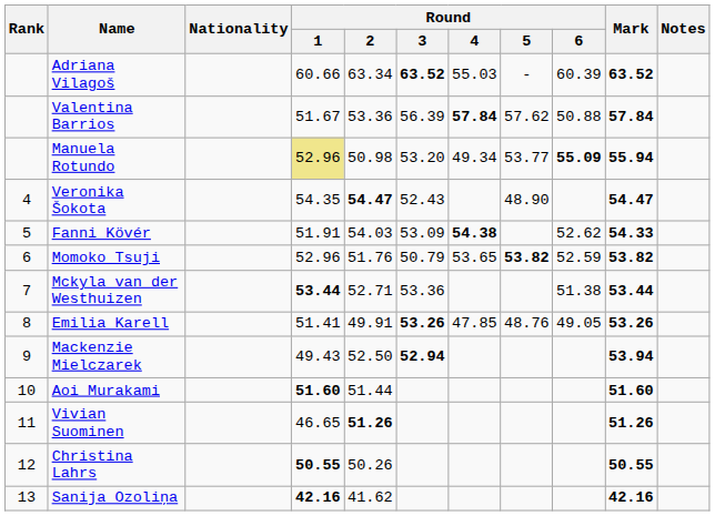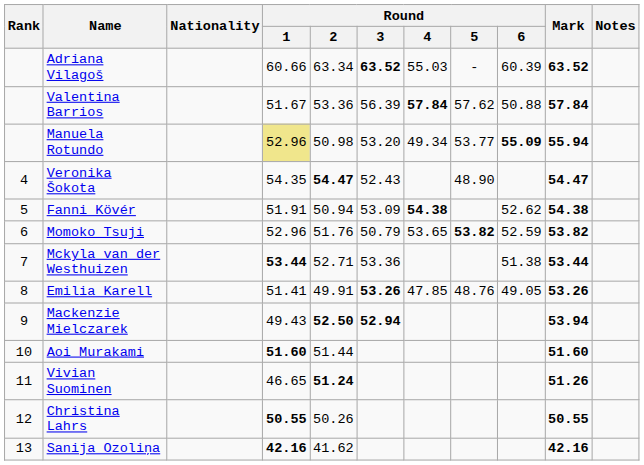 <table class="wikitable sortable" style="text-align:center">
 <tr>
 <th rowspan=2>Rank</th>
 <th rowspan=2>Name</th>
 <th rowspan=2>Nationality</th>
 <th colspan=6>Round</th>
 <th rowspan=2>Mark</th>
 <th rowspan=2>Notes</th>
 </tr>
 <tr>
 <th>1</th>
 <th>2</th>
 <th>3</th>
 <th>4</th>
 <th>5</th>
 <th>6</th>
 </tr>
 <tr>
 <td></td>
 <td align=left><a href='#'>Adriana Vilagoš</a></td>
 <td align=left></td>
 <td>60.66</td>
 <td>63.34</td>
 <td><strong>63.52</strong></td>
 <td>55.03</td>
 <td>-</td>
 <td>60.39</td>
 <td><strong>63.52</strong></td>
 <td></td>
 </tr>
 <tr>
 <td></td>
 <td align=left><a href='#'>Valentina Barrios</a></td>
 <td align=left></td>
 <td>51.67</td>
 <td>53.36</td>
 <td>56.39</td>
 <td><strong>57.84</strong></td>
 <td>57.62</td>
 <td>50.88</td>
 <td><strong>57.84</strong></td>
 <td></td>
 </tr>
 <tr>
 <td></td>
 <td align=left><a href='#'>Manuela Rotundo</a></td>
 <td align=left></td>
 <td style="background: khaki;">52.96</td>
 <td>50.98</td>
 <td>53.20</td>
 <td>49.34</td>
 <td>53.77</td>
 <td><strong>55.09</strong></td>
 <td><strong>55.94</strong></td>
 <td></td>
 </tr>
 <tr>
 <td>4</td>
 <td align=left><a href='#'>Veronika Šokota</a></td>
 <td align=left></td>
 <td>54.35</td>
 <td><strong>54.47</strong></td>
 <td>52.43</td>
 <td></td>
 <td>48.90</td>
 <td></td>
 <td><strong>54.47</strong></td>
 <td></td>
 </tr>
 <tr>
 <td>5</td>
 <td align=left><a href='#'>Fanni Kövér</a></td>
 <td align=left></td>
 <td>51.91</td>
-<td>54.03</td>
+<td>50.94</td>
 <td>53.09</td>
 <td><strong>54.38</strong></td>
 <td></td>
 <td>52.62</td>
-<td><strong>54.33</strong></td>
+<td><strong>54.38</strong></td>
 <td></td>
 </tr>
 <tr>
 <td>6</td>
 <td align=left><a href='#'>Momoko Tsuji</a></td>
 <td align=left></td>
 <td>52.96</td>
 <td>51.76</td>
 <td>50.79</td>
 <td>53.65</td>
 <td><strong>53.82</strong></td>
 <td>52.59</td>
 <td><strong>53.82</strong></td>
 <td></td>
 </tr>
 <tr>
 <td>7</td>
 <td align=left><a href='#'>Mckyla van der Westhuizen</a></td>
 <td align=left></td>
 <td><strong>53.44</strong></td>
 <td>52.71</td>
 <td>53.36</td>
 <td></td>
 <td></td>
 <td>51.38</td>
 <td><strong>53.44</strong></td>
 <td></td>
 </tr>
 <tr>
 <td>8</td>
 <td align=left><a href='#'>Emilia Karell</a></td>
 <td align=left></td>
 <td>51.41</td>
 <td>49.91</td>
 <td><strong>53.26</strong></td>
 <td>47.85</td>
 <td>48.76</td>
 <td>49.05</td>
 <td><strong>53.26</strong></td>
 <td></td>
 </tr>
 <tr>
 <td>9</td>
 <td align=left><a href='#'>Mackenzie Mielczarek</a></td>
 <td align=left></td>
 <td>49.43</td>
-<td>52.50</td>
+<td><strong>52.50</strong></td>
 <td><strong>52.94</strong></td>
 <td></td>
 <td></td>
 <td></td>
 <td><strong>53.94</strong></td>
 <td></td>
 </tr>
 <tr>
 <td>10</td>
 <td align=left><a href='#'>Aoi Murakami</a></td>
 <td align=left></td>
 <td><strong>51.60</strong></td>
 <td>51.44</td>
 <td></td>
 <td></td>
 <td></td>
 <td></td>
 <td><strong>51.60</strong></td>
 <td></td>
 </tr>
 <tr>
 <td>11</td>
 <td align=left><a href='#'>Vivian Suominen</a></td>
 <td align=left></td>
 <td>46.65</td>
-<td><strong>51.26</strong></td>
+<td><strong>51.24</strong></td>
 <td></td>
 <td></td>
 <td></td>
 <td></td>
 <td><strong>51.26</strong></td>
 <td></td>
 </tr>
 <tr>
 <td>12</td>
 <td align=left><a href='#'>Christina Lahrs</a></td>
 <td align=left></td>
 <td><strong>50.55</strong></td>
 <td>50.26</td>
 <td></td>
 <td></td>
 <td></td>
 <td></td>
 <td><strong>50.55</strong></td>
 <td></td>
 </tr>
 <tr>
 <td>13</td>
 <td align=left><a href='#'>Sanija Ozoliņa</a></td>
 <td align=left></td>
 <td><strong>42.16</strong></td>
 <td>41.62</td>
 <td></td>
 <td></td>
 <td></td>
 <td></td>
 <td><strong>42.16</strong></td>
 <td></td>
 </tr>
 </table>
